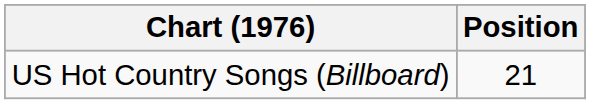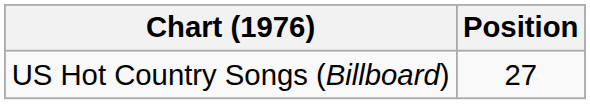 <table class="wikitable">
 <tr>
 <th>Chart (1976)</th>
 <th>Position</th>
 </tr>
 <tr>
 <td>US Hot Country Songs (<em>Billboard</em>)</td>
-<td align="center">21</td>
+<td align="center">27</td>
 </tr>
 </table>
